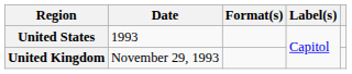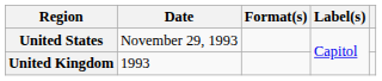 <table class="wikitable plainrowheaders">
 <tr>
 <th scope="col">Region</th>
 <th scope="col">Date</th>
 <th scope="col">Format(s)</th>
 <th scope="col">Label(s)</th>
 <th scope="col"></th>
 </tr>
 <tr>
 <th scope="row">United States</th>
-<td>1993</td>
+<td>November 29, 1993</td>
 <td></td>
 <td rowspan="2"><a href='#'>Capitol</a></td>
 <td></td>
 </tr>
 <tr>
 <th scope="row">United Kingdom</th>
-<td>November 29, 1993</td>
+<td>1993</td>
 <td></td>
 <td></td>
 </tr>
 </table>
